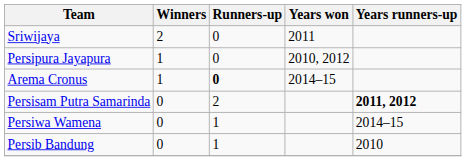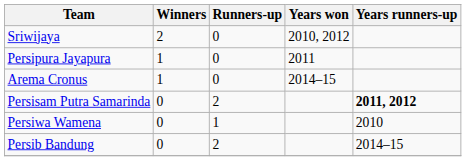 <table class="wikitable">
 <tr>
 <th>Team</th>
 <th>Winners</th>
 <th>Runners-up</th>
 <th>Years won</th>
 <th>Years runners-up</th>
 </tr>
 <tr>
 <td><a href='#'>Sriwijaya</a></td>
 <td>2</td>
 <td>0</td>
-<td>2011</td>
+<td>2010, 2012</td>
 <td></td>
 </tr>
 <tr>
 <td><a href='#'>Persipura Jayapura</a></td>
 <td>1</td>
 <td>0</td>
-<td>2010, 2012</td>
+<td>2011</td>
 <td></td>
 </tr>
 <tr>
 <td><a href='#'>Arema Cronus</a></td>
 <td>1</td>
-<td><strong>0</strong></td>
+<td>0</td>
 <td>2014–15</td>
 <td></td>
 </tr>
 <tr>
 <td><a href='#'>Persisam Putra Samarinda</a></td>
 <td>0</td>
 <td>2</td>
 <td></td>
 <td><strong>2011, 2012</strong></td>
 </tr>
 <tr>
 <td><a href='#'>Persiwa Wamena</a></td>
 <td>0</td>
 <td>1</td>
 <td></td>
-<td>2014–15</td>
+<td>2010</td>
 </tr>
 <tr>
 <td><a href='#'>Persib Bandung</a></td>
 <td>0</td>
-<td>1</td>
+<td>2</td>
 <td></td>
-<td>2010</td>
+<td>2014–15</td>
 </tr>
 <tr>
 </tr>
 </table>
